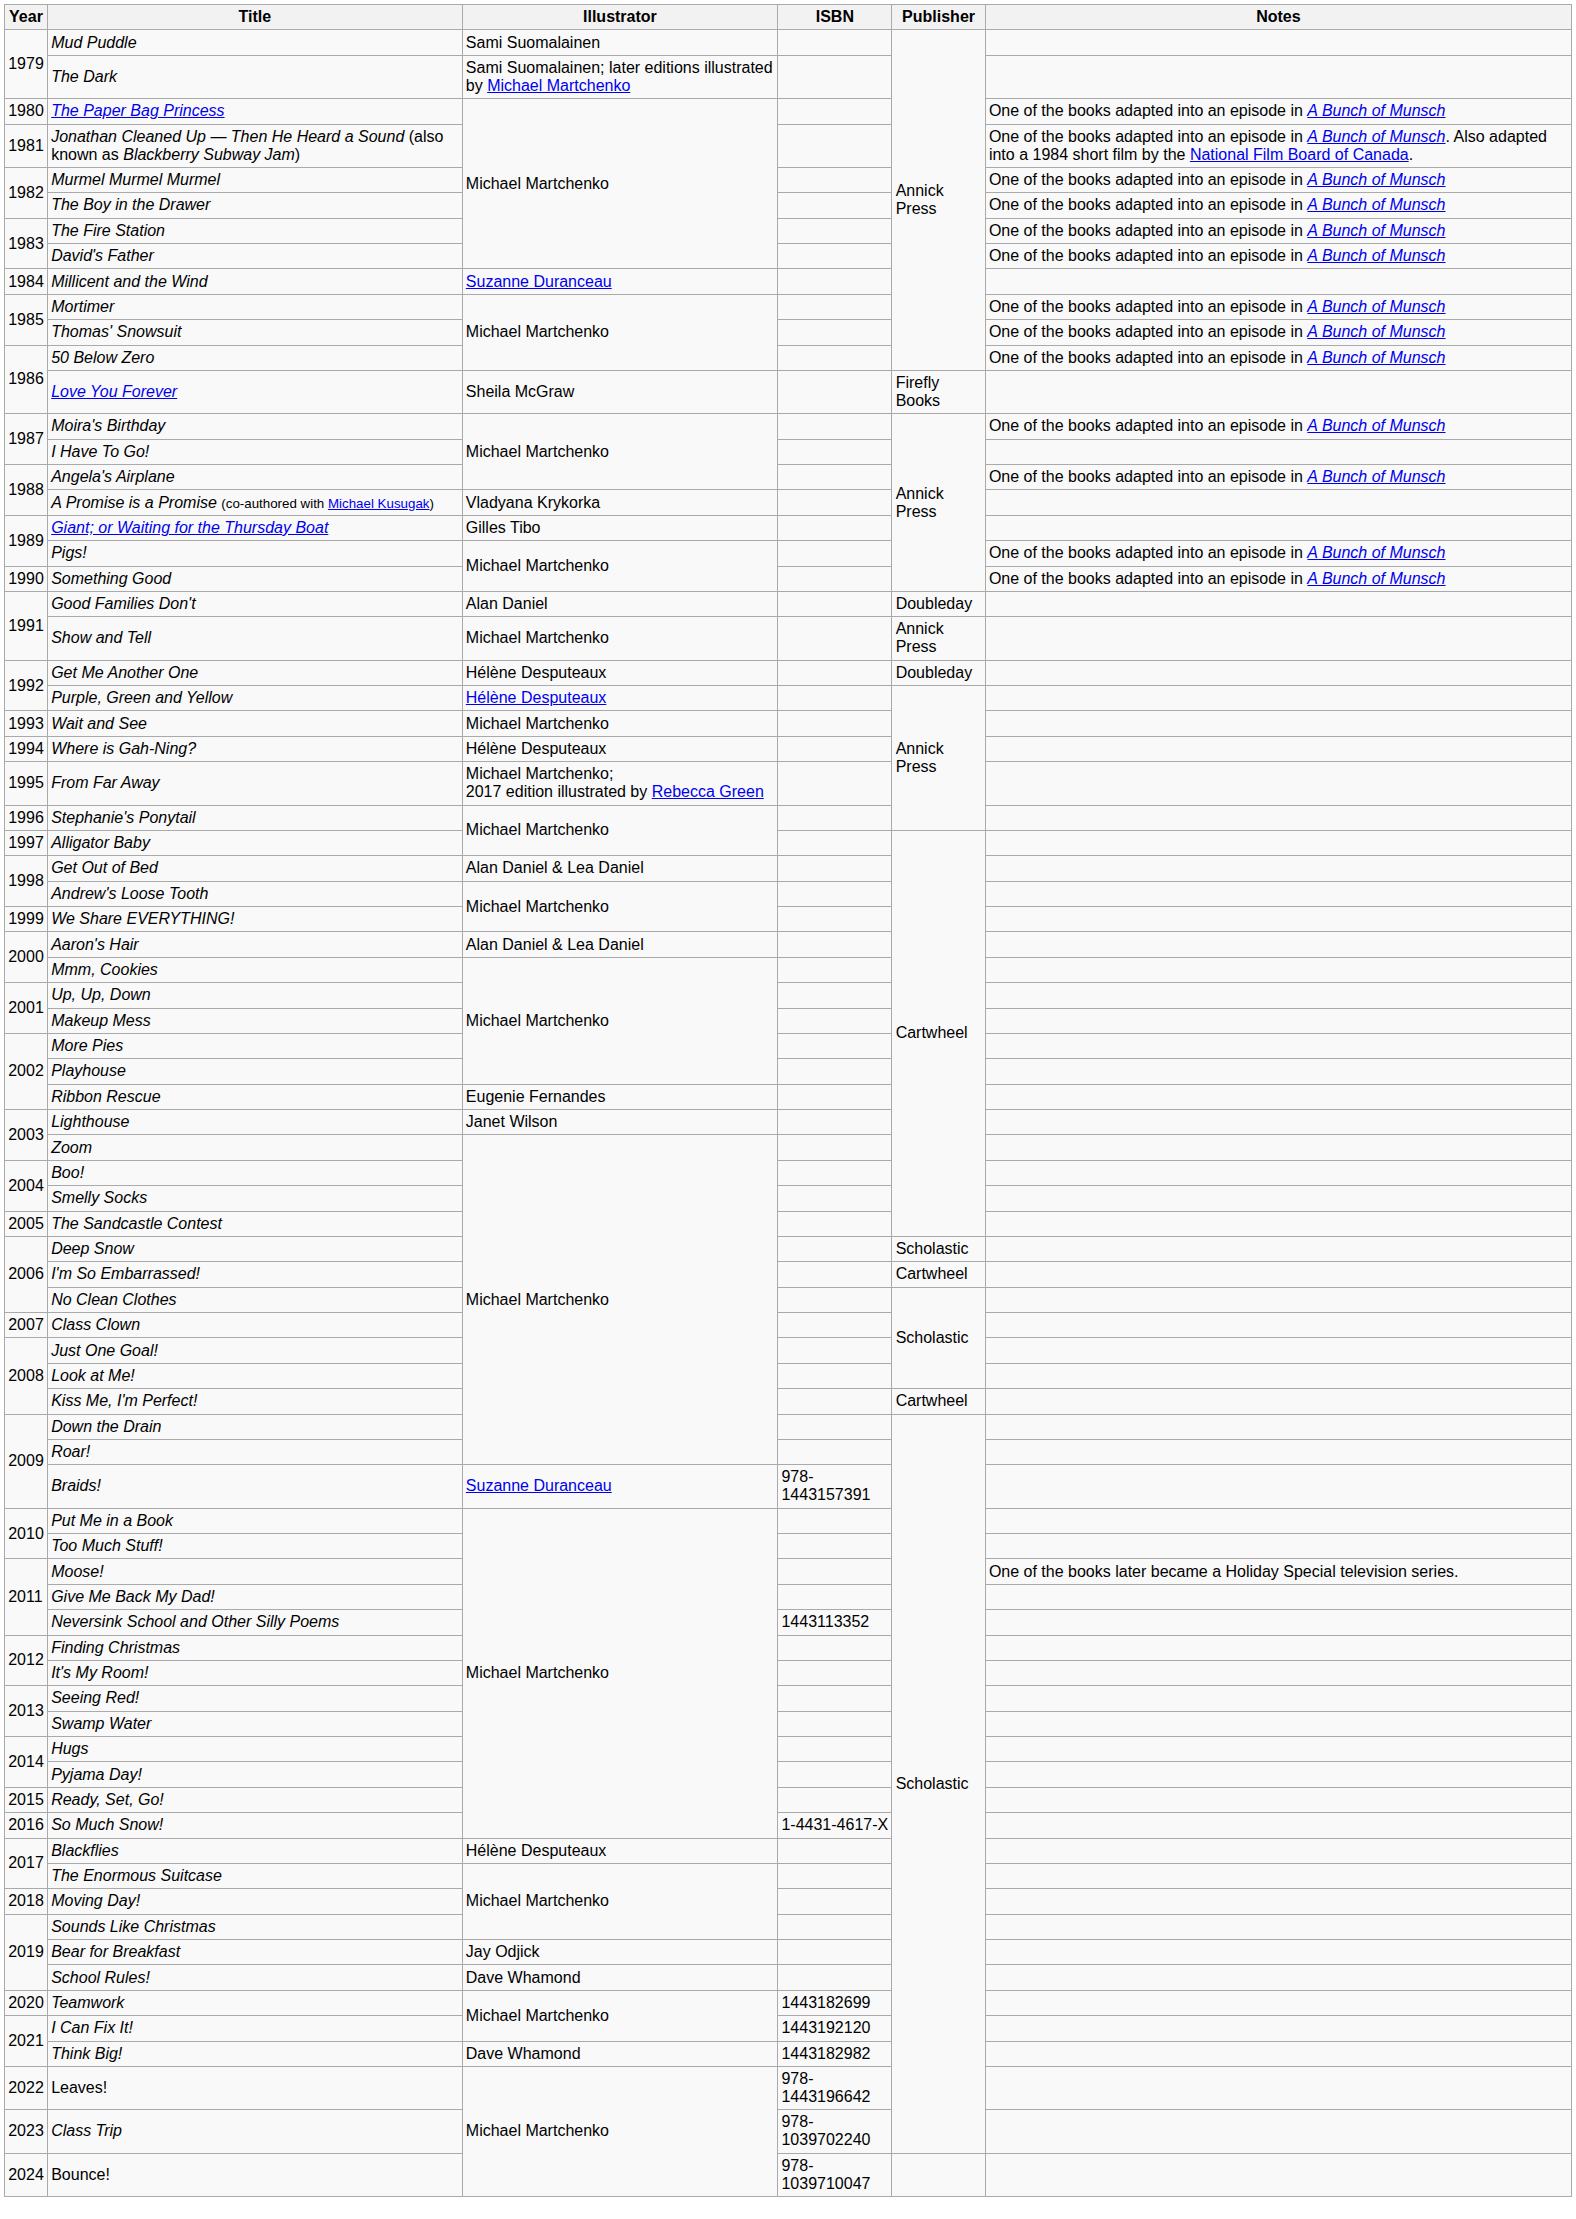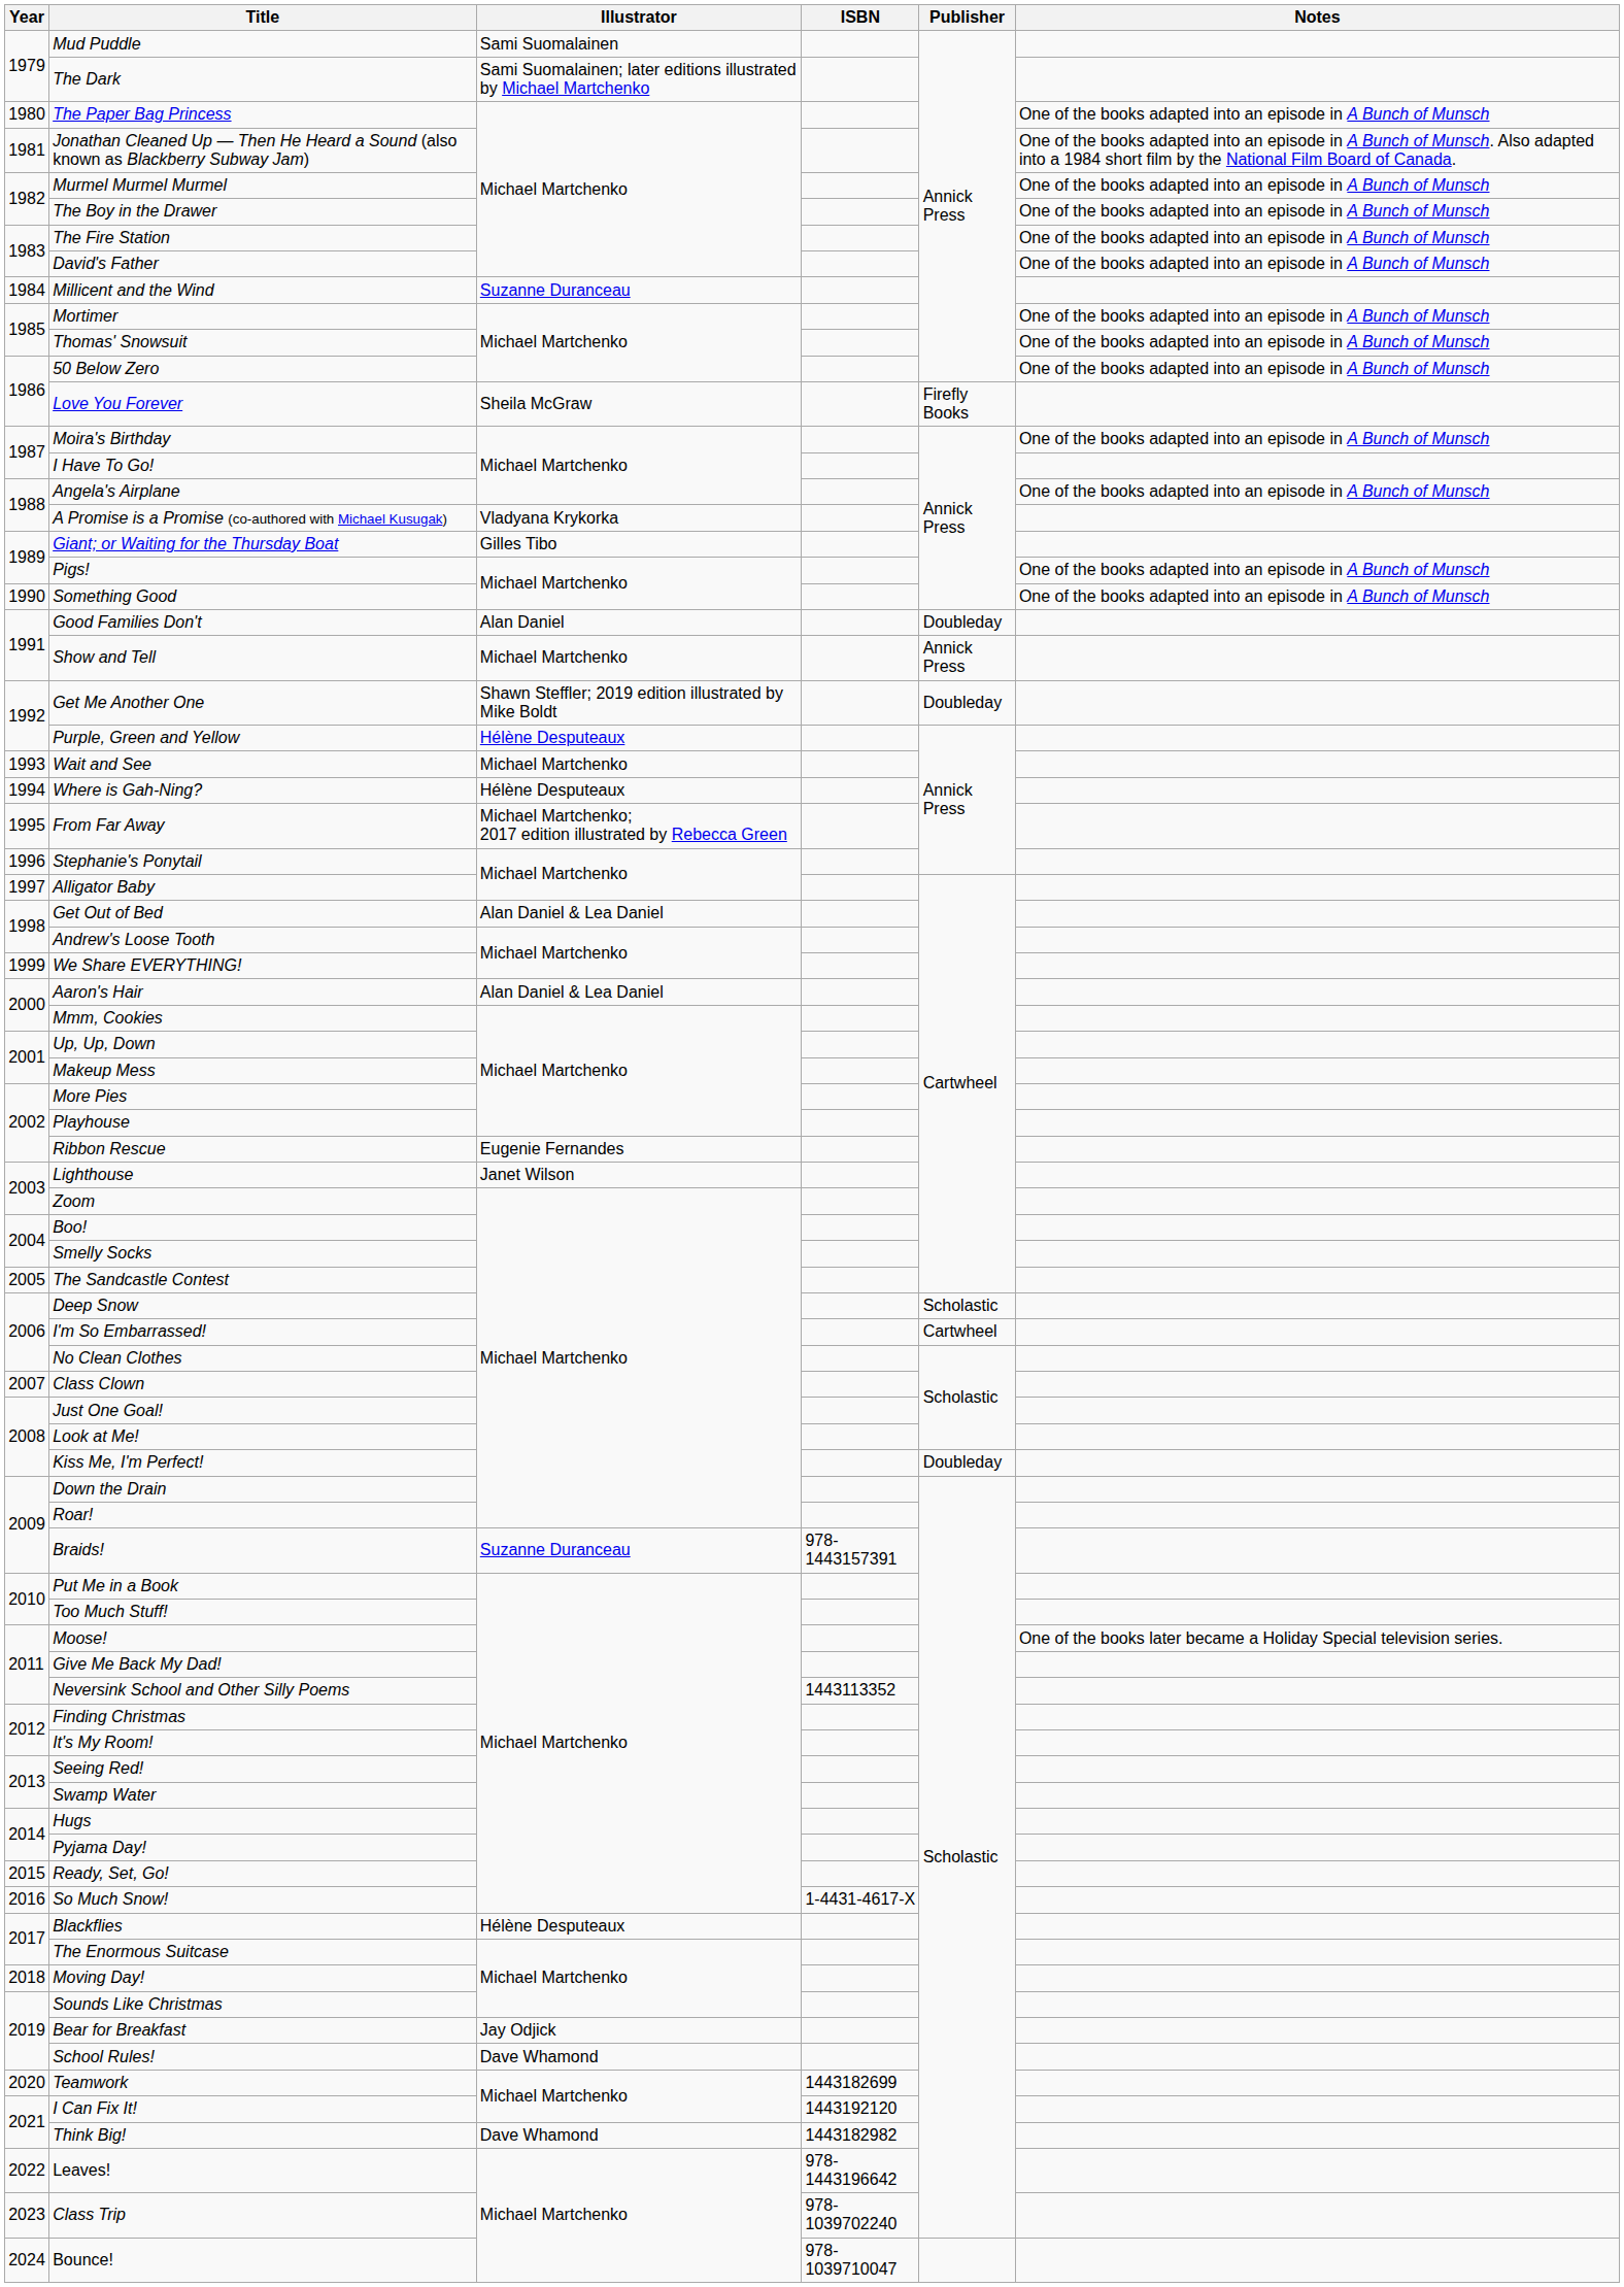 <table class="wikitable sortable" class="wikitable">
 <tr style="background:#ccc;">
 <th>Year</th>
 <th>Title</th>
 <th>Illustrator</th>
 <th>ISBN</th>
 <th>Publisher</th>
 <th>Notes</th>
 </tr>
 <tr>
 <td rowspan="2">1979</td>
 <td><em>Mud Puddle</em></td>
 <td>Sami Suomalainen</td>
 <td></td>
 <td rowspan="12">Annick Press</td>
 <td></td>
 </tr>
 <tr>
 <td><em>The Dark</em></td>
 <td>Sami Suomalainen; later editions illustrated by <a href='#'>Michael Martchenko</a></td>
 <td></td>
 <td></td>
 </tr>
 <tr>
 <td>1980</td>
 <td><em><a href='#'>The Paper Bag Princess</a></em></td>
 <td rowspan="6">Michael Martchenko</td>
 <td></td>
 <td>One of the books adapted into an episode in <em><a href='#'>A Bunch of Munsch</a></em></td>
 </tr>
 <tr>
 <td>1981</td>
 <td><em>Jonathan Cleaned Up — Then He Heard a Sound</em> (also known as <em>Blackberry Subway Jam</em>)</td>
 <td></td>
 <td>One of the books adapted into an episode in <em><a href='#'>A Bunch of Munsch</a></em>. Also adapted into a 1984 short film by the <a href='#'>National Film Board of Canada</a>.</td>
 </tr>
 <tr>
 <td rowspan="2">1982</td>
 <td><em>Murmel Murmel Murmel</em></td>
 <td></td>
 <td>One of the books adapted into an episode in <em><a href='#'>A Bunch of Munsch</a></em></td>
 </tr>
 <tr>
 <td><em>The Boy in the Drawer</em></td>
 <td></td>
 <td>One of the books adapted into an episode in <em><a href='#'>A Bunch of Munsch</a></em></td>
 </tr>
 <tr>
 <td rowspan="2">1983</td>
 <td><em>The Fire Station</em></td>
 <td></td>
 <td>One of the books adapted into an episode in <em><a href='#'>A Bunch of Munsch</a></em></td>
 </tr>
 <tr>
 <td><em>David's Father</em></td>
 <td></td>
 <td>One of the books adapted into an episode in <em><a href='#'>A Bunch of Munsch</a></em></td>
 </tr>
 <tr>
 <td>1984</td>
 <td><em>Millicent and the Wind</em></td>
 <td><a href='#'>Suzanne Duranceau</a></td>
 <td></td>
 <td></td>
 </tr>
 <tr>
 <td rowspan="2">1985</td>
 <td><em>Mortimer</em></td>
 <td rowspan="3">Michael Martchenko</td>
 <td></td>
 <td>One of the books adapted into an episode in <em><a href='#'>A Bunch of Munsch</a></em></td>
 </tr>
 <tr>
 <td><em>Thomas' Snowsuit</em></td>
 <td></td>
 <td>One of the books adapted into an episode in <em><a href='#'>A Bunch of Munsch</a></em></td>
 </tr>
 <tr>
 <td rowspan="2">1986</td>
 <td><em>50 Below Zero</em></td>
 <td></td>
 <td>One of the books adapted into an episode in <em><a href='#'>A Bunch of Munsch</a></em></td>
 </tr>
 <tr>
 <td><em><a href='#'>Love You Forever</a></em></td>
 <td>Sheila McGraw</td>
 <td></td>
 <td>Firefly Books</td>
 <td></td>
 </tr>
 <tr>
 <td rowspan="2">1987</td>
 <td><em>Moira's Birthday</em></td>
 <td rowspan="3">Michael Martchenko</td>
 <td></td>
 <td rowspan="7">Annick Press</td>
 <td>One of the books adapted into an episode in <em><a href='#'>A Bunch of Munsch</a></em></td>
 </tr>
 <tr>
 <td><em>I Have To Go!</em></td>
 <td></td>
 <td></td>
 </tr>
 <tr>
 <td rowspan="2">1988</td>
 <td><em>Angela's Airplane</em></td>
 <td></td>
 <td>One of the books adapted into an episode in <em><a href='#'>A Bunch of Munsch</a></em></td>
 </tr>
 <tr>
 <td><em>A Promise is a Promise</em> <small>(co-authored with <a href='#'>Michael Kusugak</a>)</small></td>
 <td>Vladyana Krykorka</td>
 <td></td>
 <td></td>
 </tr>
 <tr>
 <td rowspan="2">1989</td>
 <td><em><a href='#'>Giant; or Waiting for the Thursday Boat</a></em></td>
 <td>Gilles Tibo</td>
 <td></td>
 <td></td>
 </tr>
 <tr>
 <td><em>Pigs!</em></td>
 <td rowspan="2">Michael Martchenko</td>
 <td></td>
 <td>One of the books adapted into an episode in <em><a href='#'>A Bunch of Munsch</a></em></td>
 </tr>
 <tr>
 <td>1990</td>
 <td><em>Something Good</em></td>
 <td></td>
 <td>One of the books adapted into an episode in <em><a href='#'>A Bunch of Munsch</a></em></td>
 </tr>
 <tr>
 <td rowspan="2">1991</td>
 <td><em>Good Families Don't</em></td>
 <td>Alan Daniel</td>
 <td></td>
 <td>Doubleday</td>
 <td></td>
 </tr>
 <tr>
 <td><em>Show and Tell</em></td>
 <td>Michael Martchenko</td>
 <td></td>
 <td>Annick Press</td>
 <td></td>
 </tr>
 <tr>
 <td rowspan="2">1992</td>
 <td><em>Get Me Another One</em></td>
-<td>Hélène Desputeaux</td>
+<td>Shawn Steffler; 2019 edition illustrated by Mike Boldt</td>
 <td></td>
 <td>Doubleday</td>
 <td></td>
 </tr>
 <tr>
 <td><em>Purple, Green and Yellow</em></td>
 <td><a href='#'>Hélène Desputeaux</a></td>
 <td></td>
 <td rowspan="5">Annick Press</td>
 <td></td>
 </tr>
 <tr>
 <td>1993</td>
 <td><em>Wait and See</em></td>
 <td>Michael Martchenko</td>
 <td></td>
 <td></td>
 </tr>
 <tr>
 <td>1994</td>
 <td><em>Where is Gah-Ning?</em></td>
 <td>Hélène Desputeaux</td>
 <td></td>
 <td></td>
 </tr>
 <tr>
 <td>1995</td>
 <td><em>From Far Away</em></td>
 <td>Michael Martchenko;<br>2017 edition illustrated by <a href='#'>Rebecca Green</a></td>
 <td></td>
 <td></td>
 </tr>
 <tr>
 <td>1996</td>
 <td><em>Stephanie's Ponytail</em></td>
 <td rowspan="2">Michael Martchenko</td>
 <td></td>
 <td></td>
 </tr>
 <tr>
 <td>1997</td>
 <td><em>Alligator Baby</em></td>
 <td></td>
 <td rowspan="16">Cartwheel</td>
 <td></td>
 </tr>
 <tr>
 <td rowspan="2">1998</td>
 <td><em>Get Out of Bed</em></td>
 <td>Alan Daniel & Lea Daniel</td>
 <td></td>
 <td></td>
 </tr>
 <tr>
 <td><em>Andrew's Loose Tooth</em></td>
 <td rowspan="2">Michael Martchenko</td>
 <td></td>
 <td></td>
 </tr>
 <tr>
 <td>1999</td>
 <td><em>We Share EVERYTHING!</em></td>
 <td></td>
 <td></td>
 </tr>
 <tr>
 <td rowspan="2">2000</td>
 <td><em>Aaron's Hair</em></td>
 <td>Alan Daniel & Lea Daniel</td>
 <td></td>
 <td></td>
 </tr>
 <tr>
 <td><em>Mmm, Cookies</em></td>
 <td rowspan="5">Michael Martchenko</td>
 <td></td>
 <td></td>
 </tr>
 <tr>
 <td rowspan="2">2001</td>
 <td><em>Up, Up, Down</em></td>
 <td></td>
 <td></td>
 </tr>
 <tr>
 <td><em>Makeup Mess</em></td>
 <td></td>
 <td></td>
 </tr>
 <tr>
 <td rowspan="3">2002</td>
 <td><em>More Pies</em></td>
 <td></td>
 <td></td>
 </tr>
 <tr>
 <td><em>Playhouse</em></td>
 <td></td>
 <td></td>
 </tr>
 <tr>
 <td><em>Ribbon Rescue</em></td>
 <td>Eugenie Fernandes</td>
 <td></td>
 <td></td>
 </tr>
 <tr>
 <td rowspan="2">2003</td>
 <td><em>Lighthouse</em></td>
 <td>Janet Wilson</td>
 <td></td>
 <td></td>
 </tr>
 <tr>
 <td><em>Zoom</em></td>
 <td rowspan="13">Michael Martchenko</td>
 <td></td>
 <td></td>
 </tr>
 <tr>
 <td rowspan="2">2004</td>
 <td><em>Boo!</em></td>
 <td></td>
 <td></td>
 </tr>
 <tr>
 <td><em>Smelly Socks</em></td>
 <td></td>
 <td></td>
 </tr>
 <tr>
 <td>2005</td>
 <td><em>The Sandcastle Contest</em></td>
 <td></td>
 <td></td>
 </tr>
 <tr>
 <td rowspan="3">2006</td>
 <td><em>Deep Snow</em></td>
 <td></td>
 <td>Scholastic</td>
 <td></td>
 </tr>
 <tr>
 <td><em>I'm So Embarrassed!</em></td>
 <td></td>
 <td>Cartwheel</td>
 <td></td>
 </tr>
 <tr>
 <td><em>No Clean Clothes</em></td>
 <td></td>
 <td rowspan="4">Scholastic</td>
 <td></td>
 </tr>
 <tr>
 <td>2007</td>
 <td><em>Class Clown</em></td>
 <td></td>
 <td></td>
 </tr>
 <tr>
 <td rowspan="3">2008</td>
 <td><em>Just One Goal!</em></td>
 <td></td>
 <td></td>
 </tr>
 <tr>
 <td><em>Look at Me!</em></td>
 <td></td>
 <td></td>
 </tr>
 <tr>
 <td><em>Kiss Me, I'm Perfect!</em></td>
 <td></td>
-<td>Cartwheel</td>
+<td>Doubleday</td>
 <td></td>
 </tr>
 <tr>
 <td rowspan="3">2009</td>
 <td><em>Down the Drain</em></td>
 <td></td>
 <td rowspan="27">Scholastic</td>
 <td></td>
 </tr>
 <tr>
 <td><em>Roar!</em></td>
 <td></td>
 <td></td>
 </tr>
 <tr>
 <td><em>Braids!</em></td>
 <td><a href='#'>Suzanne Duranceau</a></td>
 <td>978-1443157391</td>
 <td></td>
 </tr>
 <tr>
 <td rowspan="2">2010</td>
 <td><em>Put Me in a Book</em></td>
 <td rowspan="13">Michael Martchenko</td>
 <td></td>
 <td></td>
 </tr>
 <tr>
 <td><em>Too Much Stuff!</em></td>
 <td></td>
 <td></td>
 </tr>
 <tr>
 <td rowspan="3">2011</td>
 <td><em>Moose!</em></td>
 <td></td>
 <td>One of the books later became a Holiday Special television series.</td>
 </tr>
 <tr>
 <td><em>Give Me Back My Dad!</em></td>
 <td></td>
 <td></td>
 </tr>
 <tr>
 <td><em>Neversink School and Other Silly Poems</em></td>
 <td>1443113352</td>
 <td></td>
 </tr>
 <tr>
 <td rowspan="2">2012</td>
 <td><em>Finding Christmas</em></td>
 <td></td>
 <td></td>
 </tr>
 <tr>
 <td><em>It's My Room!</em></td>
 <td></td>
 <td></td>
 </tr>
 <tr>
 <td rowspan="2">2013</td>
 <td><em>Seeing Red!</em></td>
 <td></td>
 <td></td>
 </tr>
 <tr>
 <td><em>Swamp Water</em></td>
 <td></td>
 <td></td>
 </tr>
 <tr>
 <td rowspan="2">2014</td>
 <td><em>Hugs</em></td>
 <td></td>
 <td></td>
 </tr>
 <tr>
 <td><em>Pyjama Day!</em></td>
 <td></td>
 <td></td>
 </tr>
 <tr>
 <td>2015</td>
 <td><em>Ready, Set, Go!</em></td>
 <td></td>
 <td></td>
 </tr>
 <tr>
 <td>2016</td>
 <td><em>So Much Snow!</em></td>
 <td>1-4431-4617-X</td>
 <td></td>
 </tr>
 <tr>
 <td rowspan="2">2017</td>
 <td><em>Blackflies</em></td>
 <td>Hélène Desputeaux</td>
 <td></td>
 <td></td>
 </tr>
 <tr>
 <td><em>The Enormous Suitcase</em></td>
 <td rowspan="3">Michael Martchenko</td>
 <td></td>
 <td></td>
 </tr>
 <tr>
 <td>2018</td>
 <td><em>Moving Day!</em></td>
 <td></td>
 <td></td>
 </tr>
 <tr>
 <td rowspan="3">2019</td>
 <td><em>Sounds Like Christmas</em></td>
 <td></td>
 <td></td>
 </tr>
 <tr>
 <td><em>Bear for Breakfast</em></td>
 <td>Jay Odjick</td>
 <td></td>
 <td></td>
 </tr>
 <tr>
 <td><em>School Rules!</em></td>
 <td>Dave Whamond</td>
 <td></td>
 <td></td>
 </tr>
 <tr>
 <td>2020</td>
 <td><em>Teamwork</em></td>
 <td rowspan="2">Michael Martchenko</td>
 <td>1443182699</td>
 <td></td>
 </tr>
 <tr>
 <td rowspan="2">2021</td>
 <td><em>I Can Fix It!</em></td>
 <td>1443192120</td>
 <td></td>
 </tr>
 <tr>
 <td><em>Think Big!</em></td>
 <td>Dave Whamond</td>
 <td>1443182982</td>
 <td></td>
 </tr>
 <tr>
 <td>2022</td>
 <td>Leaves!</td>
 <td rowspan="3">Michael Martchenko</td>
 <td>978-1443196642</td>
 <td></td>
 </tr>
 <tr>
 <td>2023</td>
 <td><em>Class Trip</em></td>
 <td>978-1039702240</td>
 <td></td>
 </tr>
 <tr>
 <td>2024</td>
 <td>Bounce!</td>
 <td>978-1039710047</td>
 <td></td>
 <td></td>
 </tr>
 </table>
